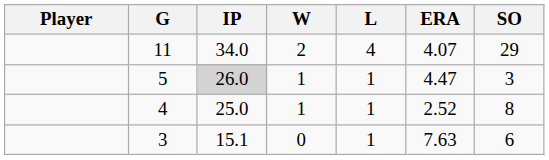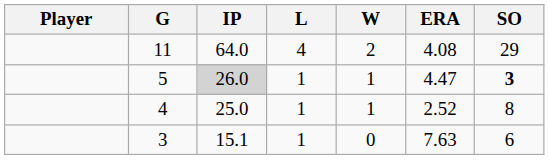 <table class="wikitable sortable">
 <tr>
 <th bgcolor="#DDDDFF" width="16%">Player</th>
 <th bgcolor="#DDDDFF" width="9%">G</th>
 <th bgcolor="#DDDDFF" width="9%">IP</th>
+<th bgcolor="#DDDDFF" width="9%">L</th>
 <th bgcolor="#DDDDFF" width="9%">W</th>
-<th bgcolor="#DDDDFF" width="9%">L</th>
 <th bgcolor="#DDDDFF" width="9%">ERA</th>
 <th bgcolor="#DDDDFF" width="9%">SO</th>
 </tr>
 <tr align="center">
 <td></td>
 <td>11</td>
-<td>34.0</td>
+<td>64.0</td>
+<td>4</td>
 <td>2</td>
-<td>4</td>
-<td>4.07</td>
+<td>4.08</td>
 <td>29</td>
 </tr>
 <tr align="center">
 <td></td>
 <td>5</td>
 <td style="background: lightgrey;">26.0</td>
 <td>1</td>
 <td>1</td>
 <td>4.47</td>
-<td>3</td>
+<td><strong>3</strong></td>
 </tr>
 <tr align="center">
 <td></td>
 <td>4</td>
 <td>25.0</td>
 <td>1</td>
 <td>1</td>
 <td>2.52</td>
 <td>8</td>
 </tr>
 <tr align="center">
 <td></td>
 <td>3</td>
 <td>15.1</td>
+<td>1</td>
 <td>0</td>
-<td>1</td>
 <td>7.63</td>
 <td>6</td>
 </tr>
 </table>
